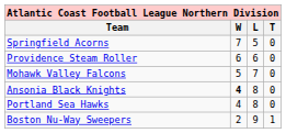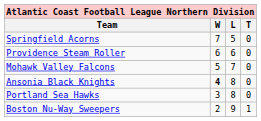 <table class="wikitable">
 <tr style="background:#ffcbcb;">
 <td colspan="4" style="text-align:center;"><strong>Atlantic Coast Football League Northern Division</strong></td>
 </tr>
 <tr style="background:#efefef;">
 <th>Team</th>
 <th>W</th>
 <th>L</th>
 <th>T</th>
 </tr>
 <tr style="text-align:center;">
 <td align="left"><a href='#'>Springfield Acorns</a></td>
 <td>7</td>
 <td>5</td>
 <td>0</td>
 </tr>
 <tr style="text-align:center;">
 <td align="left"><a href='#'>Providence Steam Roller</a></td>
 <td>6</td>
 <td>6</td>
 <td>0</td>
 </tr>
 <tr style="text-align:center;">
 <td align="left"><a href='#'>Mohawk Valley Falcons</a></td>
 <td>5</td>
 <td>7</td>
 <td>0</td>
 </tr>
 <tr style="text-align:center;">
 <td align="left"><a href='#'>Ansonia Black Knights</a></td>
 <td><strong>4</strong></td>
 <td>8</td>
 <td>0</td>
 </tr>
 <tr style="text-align:center;">
 <td align="left"><a href='#'>Portland Sea Hawks</a></td>
-<td>4</td>
+<td>3</td>
 <td>8</td>
 <td>0</td>
 </tr>
 <tr style="text-align:center;">
 <td align="left"><a href='#'>Boston Nu-Way Sweepers</a></td>
 <td>2</td>
 <td>9</td>
 <td>1</td>
 </tr>
 </table>
